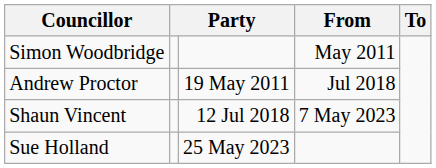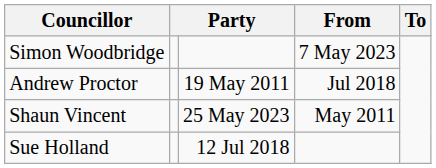 <table class=wikitable>
 <tr>
 <th>Councillor</th>
 <th colspan=2>Party</th>
 <th>From</th>
 <th>To</th>
 </tr>
 <tr>
 <td>Simon Woodbridge</td>
 <td></td>
 <td align=right></td>
-<td align=right>May 2011</td>
+<td align=right>7 May 2023</td>
 </tr>
 <tr>
 <td>Andrew Proctor</td>
 <td></td>
 <td align=right>19 May 2011</td>
 <td align=right>Jul 2018</td>
 </tr>
 <tr>
 <td>Shaun Vincent</td>
 <td></td>
-<td align=right>12 Jul 2018</td>
-<td align=right>7 May 2023</td>
+<td align=right>25 May 2023</td>
+<td align=right>May 2011</td>
 </tr>
 <tr>
 <td>Sue Holland</td>
 <td></td>
-<td align=right>25 May 2023</td>
+<td align=right>12 Jul 2018</td>
 <td align=right></td>
 </tr>
 </table>
